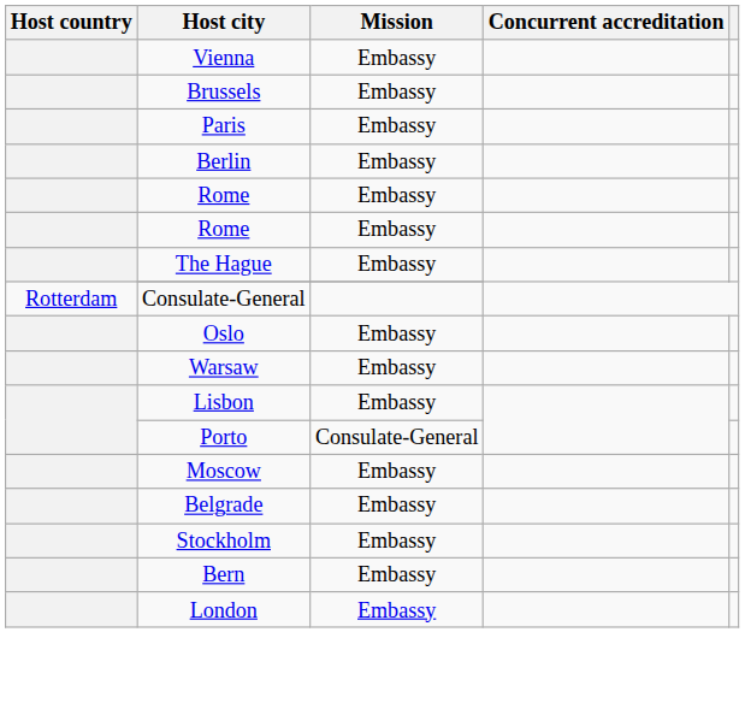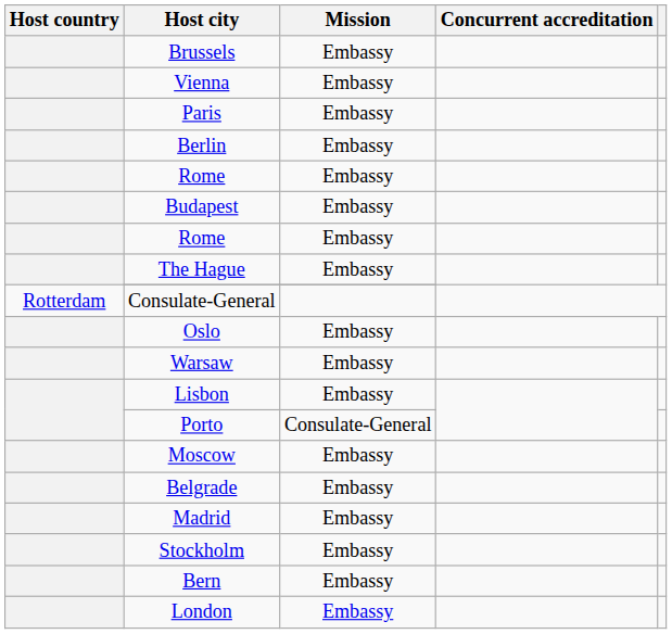 <table class="wikitable plainrowheaders" style="text-align:center;">
 <tr>
 <th scope="col">Host country</th>
 <th scope="col">Host city</th>
 <th scope="col">Mission</th>
 <th scope="col">Concurrent accreditation</th>
 <th scope="col"></th>
 </tr>
 <tr>
 <th scope="row"></th>
-<td><a href='#'>Vienna</a></td>
+<td><a href='#'>Brussels</a></td>
 <td>Embassy</td>
 <td></td>
 <td></td>
 </tr>
 <tr>
 <th scope="row"></th>
-<td><a href='#'>Brussels</a></td>
+<td><a href='#'>Vienna</a></td>
 <td>Embassy</td>
 <td></td>
 <td></td>
 </tr>
 <tr>
 <th scope="row"></th>
 <td><a href='#'>Paris</a></td>
 <td>Embassy</td>
 <td></td>
 <td></td>
 </tr>
 <tr>
 <th scope="row"></th>
 <td><a href='#'>Berlin</a></td>
 <td>Embassy</td>
 <td></td>
 <td></td>
 </tr>
 <tr>
 <th scope="row"></th>
 <td><a href='#'>Rome</a></td>
+<td>Embassy</td>
+<td></td>
+<td></td>
+</tr>
+<tr>
+<th scope="row"></th>
+<td><a href='#'>Budapest</a></td>
 <td>Embassy</td>
 <td></td>
 <td></td>
 </tr>
 <tr>
 <th scope="row"></th>
 <td><a href='#'>Rome</a></td>
 <td>Embassy</td>
 <td></td>
 <td></td>
 </tr>
 <tr>
 <th scope="row" rowspan="2"></th>
 <td><a href='#'>The Hague</a></td>
 <td>Embassy</td>
 <td rowspan="2"></td>
 <td></td>
 </tr>
 <tr>
 </tr>
 <tr>
 <td><a href='#'>Rotterdam</a></td>
 <td>Consulate-General</td>
 <td></td>
 </tr>
 <tr>
 <th scope="row"></th>
 <td><a href='#'>Oslo</a></td>
 <td>Embassy</td>
 <td></td>
 <td></td>
 </tr>
 <tr>
 <th scope="row"></th>
 <td><a href='#'>Warsaw</a></td>
 <td>Embassy</td>
 <td></td>
 <td></td>
 </tr>
 <tr>
 <th scope="row" rowspan="2"></th>
 <td><a href='#'>Lisbon</a></td>
 <td>Embassy</td>
 <td rowspan="2"></td>
 <td></td>
 </tr>
 <tr>
 <td><a href='#'>Porto</a></td>
 <td>Consulate-General</td>
 <td></td>
 </tr>
 <tr>
 <th scope="row"></th>
 <td><a href='#'>Moscow</a></td>
 <td>Embassy</td>
 <td></td>
 <td></td>
 </tr>
 <tr>
 <th scope="row"></th>
 <td><a href='#'>Belgrade</a></td>
 <td>Embassy</td>
 <td></td>
 <td></td>
 </tr>
 <tr>
 <th scope="row"></th>
+<td><a href='#'>Madrid</a></td>
+<td>Embassy</td>
+<td></td>
+<td></td>
+</tr>
+<tr>
+<th scope="row"></th>
 <td><a href='#'>Stockholm</a></td>
 <td>Embassy</td>
 <td></td>
 <td></td>
 </tr>
 <tr>
 <th scope="row"></th>
 <td><a href='#'>Bern</a></td>
 <td>Embassy</td>
 <td></td>
 <td></td>
 </tr>
 <tr>
 <th scope="row"></th>
 <td><a href='#'>London</a></td>
 <td><a href='#'>Embassy</a></td>
 <td></td>
 <td></td>
 </tr>
 </table>
